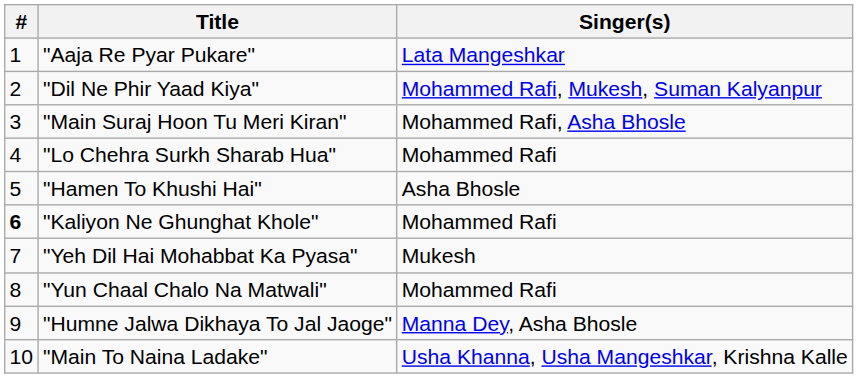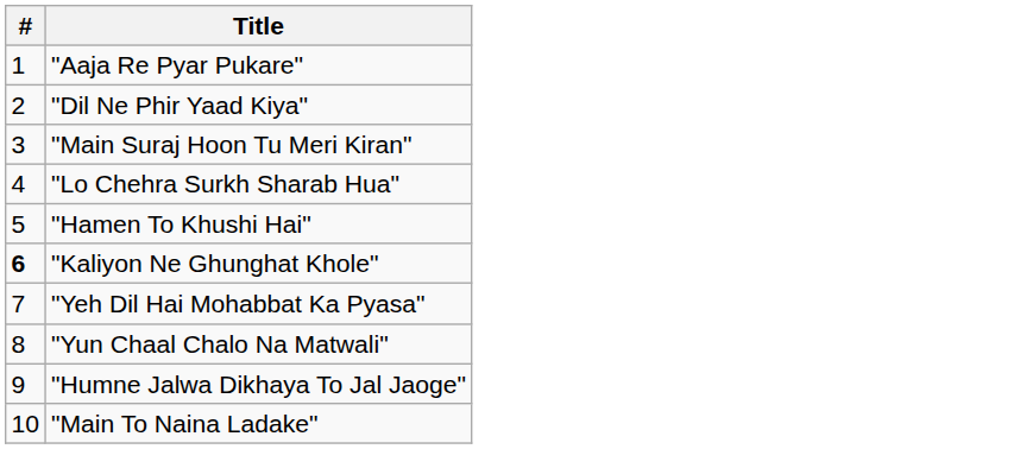 <table class="wikitable" style="font-size:95%;">
 <tr>
 <th>#</th>
 <th>Title</th>
-<th>Singer(s)</th>
 </tr>
 <tr>
 <td>1</td>
 <td>"Aaja Re Pyar Pukare"</td>
-<td><a href='#'>Lata Mangeshkar</a></td>
 </tr>
 <tr>
 <td>2</td>
 <td>"Dil Ne Phir Yaad Kiya"</td>
-<td><a href='#'>Mohammed Rafi</a>, <a href='#'>Mukesh</a>, <a href='#'>Suman Kalyanpur</a></td>
 </tr>
 <tr>
 <td>3</td>
 <td>"Main Suraj Hoon Tu Meri Kiran"</td>
-<td>Mohammed Rafi, <a href='#'>Asha Bhosle</a></td>
 </tr>
 <tr>
 <td>4</td>
 <td>"Lo Chehra Surkh Sharab Hua"</td>
-<td>Mohammed Rafi</td>
 </tr>
 <tr>
 <td>5</td>
 <td>"Hamen To Khushi Hai"</td>
-<td>Asha Bhosle</td>
 </tr>
 <tr>
 <td><strong>6</strong></td>
 <td>"Kaliyon Ne Ghunghat Khole"</td>
-<td>Mohammed Rafi</td>
 </tr>
 <tr>
 <td>7</td>
 <td>"Yeh Dil Hai Mohabbat Ka Pyasa"</td>
-<td>Mukesh</td>
 </tr>
 <tr>
 <td>8</td>
 <td>"Yun Chaal Chalo Na Matwali"</td>
-<td>Mohammed Rafi</td>
 </tr>
 <tr>
 <td>9</td>
 <td>"Humne Jalwa Dikhaya To Jal Jaoge"</td>
-<td><a href='#'>Manna Dey</a>, Asha Bhosle</td>
 </tr>
 <tr>
 <td>10</td>
 <td>"Main To Naina Ladake"</td>
-<td><a href='#'>Usha Khanna</a>, <a href='#'>Usha Mangeshkar</a>, Krishna Kalle</td>
 </tr>
 </table>
